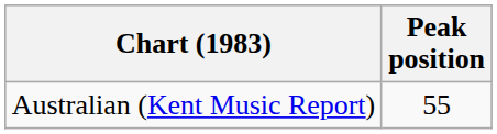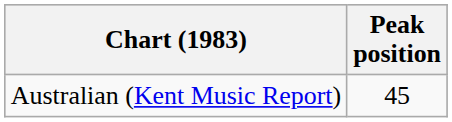 <table class="wikitable">
 <tr>
 <th align="left">Chart (1983)</th>
 <th align="left">Peak<br>position</th>
 </tr>
 <tr>
 <td align="left">Australian (<a href='#'>Kent Music Report</a>)</td>
-<td align="center">55</td>
+<td align="center">45</td>
 </tr>
 </table>
